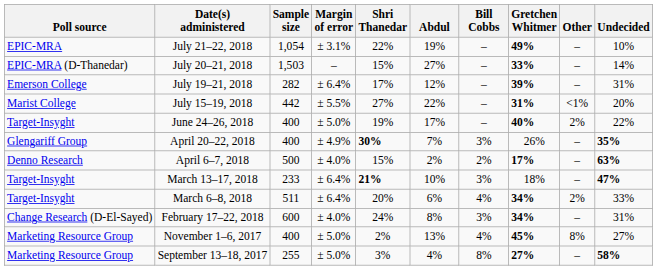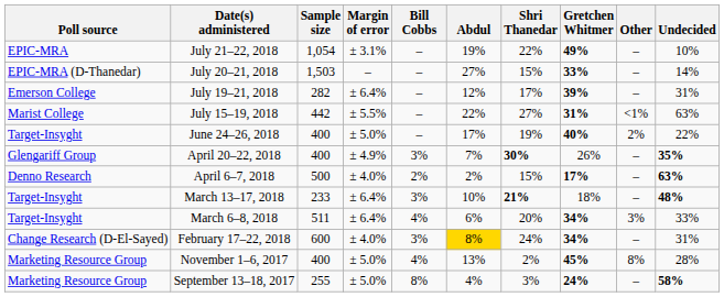 <table class="wikitable" style="font-size:90%">
 <tr valign=bottom>
 <th>Poll source</th>
 <th>Date(s)<br>administered</th>
 <th>Sample<br>size</th>
 <th>Margin<br>of error</th>
+<th style="width:55px;">Bill<br>Cobbs</th>
+<th style="width:55px;">Abdul<br></th>
 <th style="width:55px;">Shri<br>Thanedar</th>
-<th style="width:55px;">Abdul<br></th>
-<th style="width:55px;">Bill<br>Cobbs</th>
 <th style="width:55px;">Gretchen<br>Whitmer</th>
 <th>Other</th>
 <th>Undecided</th>
 </tr>
 <tr>
 <td><a href='#'>EPIC-MRA</a></td>
 <td align=center>July 21–22, 2018</td>
 <td align=center>1,054</td>
 <td align=center>± 3.1%</td>
+<td align=center>–</td>
+<td align=center>19%</td>
 <td align=center>22%</td>
-<td align=center>19%</td>
-<td align=center>–</td>
 <td><strong>49%</strong></td>
 <td align=center>–</td>
 <td align=center>10%</td>
 </tr>
 <tr>
 <td><a href='#'>EPIC-MRA</a> (D-Thanedar)</td>
 <td align=center>July 20–21, 2018</td>
 <td align=center>1,503</td>
 <td align=center>–</td>
+<td align=center>–</td>
+<td align=center>27%</td>
 <td align=center>15%</td>
-<td align=center>27%</td>
-<td align=center>–</td>
 <td><strong>33%</strong></td>
 <td align=center>–</td>
 <td align=center>14%</td>
 </tr>
 <tr>
 <td><a href='#'>Emerson College</a></td>
 <td align=center>July 19–21, 2018</td>
 <td align=center>282</td>
 <td align=center>± 6.4%</td>
+<td align=center>–</td>
+<td align=center>12%</td>
 <td align=center>17%</td>
-<td align=center>12%</td>
-<td align=center>–</td>
 <td><strong>39%</strong></td>
 <td align=center>–</td>
 <td align=center>31%</td>
 </tr>
 <tr>
 <td><a href='#'>Marist College</a></td>
 <td align=center>July 15–19, 2018</td>
 <td align=center>442</td>
 <td align=center>± 5.5%</td>
+<td align=center>–</td>
+<td align=center>22%</td>
 <td align=center>27%</td>
-<td align=center>22%</td>
-<td align=center>–</td>
 <td><strong>31%</strong></td>
 <td align=center><1%</td>
-<td align=center>20%</td>
+<td align=center>63%</td>
 </tr>
 <tr>
 <td><a href='#'>Target-Insyght</a></td>
 <td align=center>June 24–26, 2018</td>
 <td align=center>400</td>
 <td align=center>± 5.0%</td>
+<td align=center>–</td>
+<td align=center>17%</td>
 <td align=center>19%</td>
-<td align=center>17%</td>
-<td align=center>–</td>
 <td><strong>40%</strong></td>
 <td align=center>2%</td>
 <td align=center>22%</td>
 </tr>
 <tr>
 <td><a href='#'>Glengariff Group</a></td>
 <td align=center>April 20–22, 2018</td>
 <td align=center>400</td>
 <td align=center>± 4.9%</td>
+<td align=center>3%</td>
+<td align=center>7%</td>
 <td><strong>30%</strong></td>
-<td align=center>7%</td>
-<td align=center>3%</td>
 <td align=center>26%</td>
 <td align=center>–</td>
 <td><strong>35%</strong></td>
 </tr>
 <tr>
 <td><a href='#'>Denno Research</a></td>
 <td align=center>April 6–7, 2018</td>
 <td align=center>500</td>
 <td align=center>± 4.0%</td>
-<td align=center>15%</td>
 <td align=center>2%</td>
 <td align=center>2%</td>
+<td align=center>15%</td>
 <td><strong>17%</strong></td>
 <td align=center>–</td>
 <td><strong>63%</strong></td>
 </tr>
 <tr>
 <td><a href='#'>Target-Insyght</a></td>
 <td align=center>March 13–17, 2018</td>
 <td align=center>233</td>
 <td align=center>± 6.4%</td>
+<td align=center>3%</td>
+<td align=center>10%</td>
 <td><strong>21%</strong></td>
-<td align=center>10%</td>
-<td align=center>3%</td>
 <td align=center>18%</td>
 <td align=center>–</td>
-<td><strong>47%</strong></td>
+<td><strong>48%</strong></td>
 </tr>
 <tr>
 <td><a href='#'>Target-Insyght</a></td>
 <td align=center>March 6–8, 2018</td>
 <td align=center>511</td>
 <td align=center>± 6.4%</td>
+<td align=center>4%</td>
+<td align=center>6%</td>
 <td align=center>20%</td>
-<td align=center>6%</td>
-<td align=center>4%</td>
 <td><strong>34%</strong></td>
-<td align=center>2%</td>
+<td align=center>3%</td>
 <td align=center>33%</td>
 </tr>
 <tr>
 <td><a href='#'>Change Research</a> (D-El-Sayed)</td>
 <td align=center>February 17–22, 2018</td>
 <td align=center>600</td>
 <td align=center>± 4.0%</td>
+<td align=center>3%</td>
+<td align=center style="background: gold;">8%</td>
 <td align=center>24%</td>
-<td align=center>8%</td>
-<td align=center>3%</td>
 <td><strong>34%</strong></td>
 <td align=center>–</td>
 <td align=center>31%</td>
 </tr>
 <tr>
 <td><a href='#'>Marketing Resource Group</a></td>
 <td align=center>November 1–6, 2017</td>
 <td align=center>400</td>
 <td align=center>± 5.0%</td>
+<td align=center>4%</td>
+<td align=center>13%</td>
 <td align=center>2%</td>
-<td align=center>13%</td>
-<td align=center>4%</td>
 <td><strong>45%</strong></td>
 <td align=center>8%</td>
-<td align=center>27%</td>
+<td align=center>28%</td>
 </tr>
 <tr>
 <td><a href='#'>Marketing Resource Group</a></td>
 <td align=center>September 13–18, 2017</td>
 <td align=center>255</td>
 <td align=center>± 5.0%</td>
+<td align=center>8%</td>
+<td align=center>4%</td>
 <td align=center>3%</td>
-<td align=center>4%</td>
-<td align=center>8%</td>
-<td><strong>27%</strong></td>
+<td><strong>24%</strong></td>
 <td align=center>–</td>
 <td><strong>58%</strong></td>
 </tr>
 </table>
